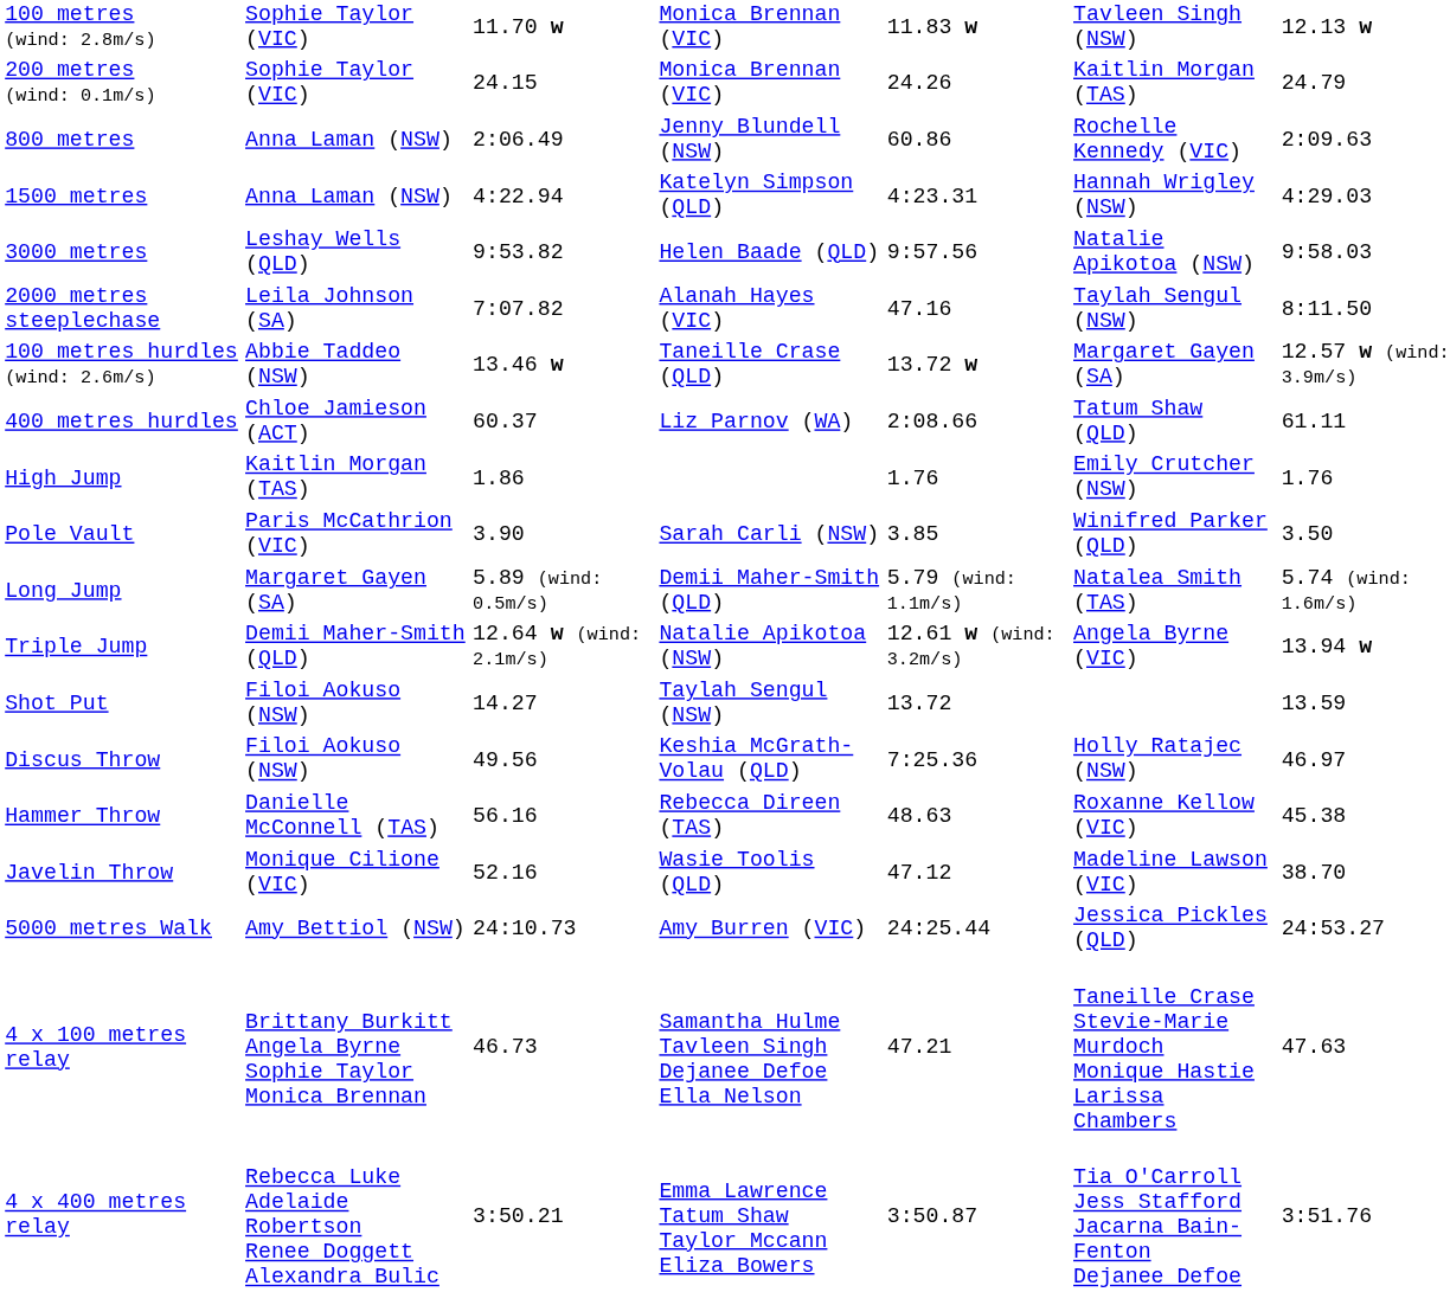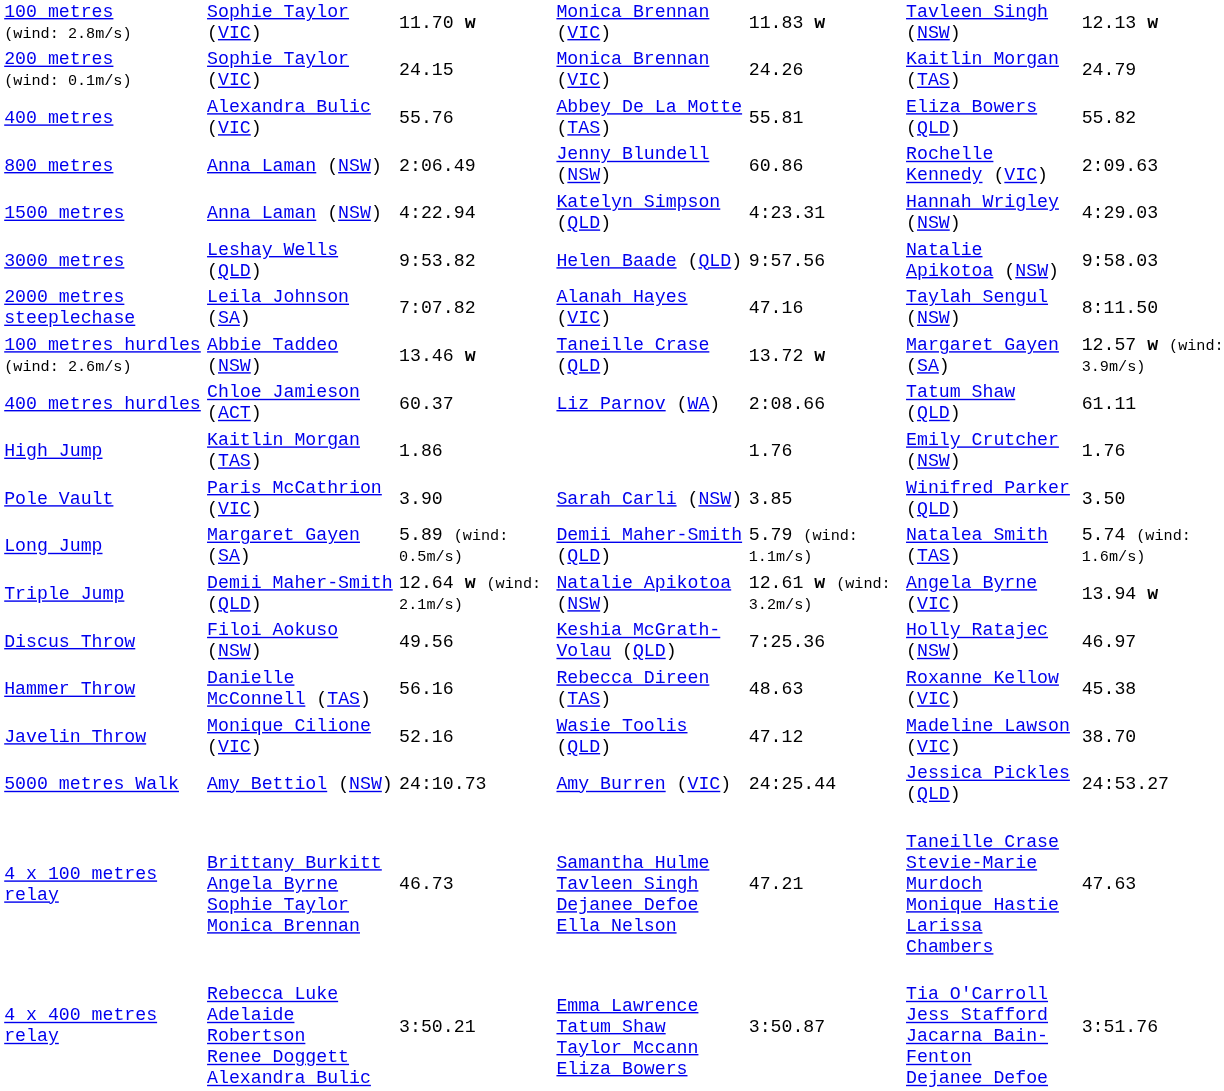 <table>
 <tr>
 <td><a href='#'>100 metres</a> <br> <small>(wind: 2.8m/s)</small></td>
 <td> <a href='#'>Sophie Taylor</a> (<a href='#'>VIC</a>)</td>
 <td>11.70 <strong>w</strong></td>
 <td> <a href='#'>Monica Brennan</a> (<a href='#'>VIC</a>)</td>
 <td>11.83 <strong>w</strong></td>
 <td> <a href='#'>Tavleen Singh</a> (<a href='#'>NSW</a>)</td>
 <td>12.13 <strong>w</strong></td>
 </tr>
 <tr>
 <td><a href='#'>200 metres</a> <br> <small>(wind: 0.1m/s)</small></td>
 <td> <a href='#'>Sophie Taylor</a> (<a href='#'>VIC</a>)</td>
 <td>24.15</td>
 <td> <a href='#'>Monica Brennan</a> (<a href='#'>VIC</a>)</td>
 <td>24.26</td>
 <td> <a href='#'>Kaitlin Morgan</a> (<a href='#'>TAS</a>)</td>
 <td>24.79</td>
+</tr>
+<tr>
+<td><a href='#'>400 metres</a></td>
+<td> <a href='#'>Alexandra Bulic</a> (<a href='#'>VIC</a>)</td>
+<td>55.76</td>
+<td> <a href='#'>Abbey De La Motte</a> (<a href='#'>TAS</a>)</td>
+<td>55.81</td>
+<td> <a href='#'>Eliza Bowers</a> (<a href='#'>QLD</a>)</td>
+<td>55.82</td>
 </tr>
 <tr>
 <td><a href='#'>800 metres</a></td>
 <td> <a href='#'>Anna Laman</a> (<a href='#'>NSW</a>)</td>
 <td>2:06.49</td>
 <td> <a href='#'>Jenny Blundell</a> (<a href='#'>NSW</a>)</td>
 <td>60.86</td>
 <td> <a href='#'>Rochelle Kennedy</a> (<a href='#'>VIC</a>)</td>
 <td>2:09.63</td>
 </tr>
 <tr>
 <td><a href='#'>1500 metres</a></td>
 <td> <a href='#'>Anna Laman</a> (<a href='#'>NSW</a>)</td>
 <td>4:22.94</td>
 <td> <a href='#'>Katelyn Simpson</a> (<a href='#'>QLD</a>)</td>
 <td>4:23.31</td>
 <td> <a href='#'>Hannah Wrigley</a> (<a href='#'>NSW</a>)</td>
 <td>4:29.03</td>
 </tr>
 <tr>
 <td><a href='#'>3000 metres</a></td>
 <td> <a href='#'>Leshay Wells</a> (<a href='#'>QLD</a>)</td>
 <td>9:53.82</td>
 <td> <a href='#'>Helen Baade</a> (<a href='#'>QLD</a>)</td>
 <td>9:57.56</td>
 <td> <a href='#'>Natalie Apikotoa</a> (<a href='#'>NSW</a>)</td>
 <td>9:58.03</td>
 </tr>
 <tr>
 <td><a href='#'>2000 metres steeplechase</a></td>
 <td> <a href='#'>Leila Johnson</a> (<a href='#'>SA</a>)</td>
 <td>7:07.82</td>
 <td> <a href='#'>Alanah Hayes</a> (<a href='#'>VIC</a>)</td>
 <td>47.16</td>
 <td> <a href='#'>Taylah Sengul</a> (<a href='#'>NSW</a>)</td>
 <td>8:11.50</td>
 </tr>
 <tr>
 <td><a href='#'>100 metres hurdles</a> <br> <small>(wind: 2.6m/s)</small></td>
 <td> <a href='#'>Abbie Taddeo</a> (<a href='#'>NSW</a>)</td>
 <td>13.46 <strong>w</strong></td>
 <td> <a href='#'>Taneille Crase</a> (<a href='#'>QLD</a>)</td>
 <td>13.72 <strong>w</strong></td>
 <td> <a href='#'>Margaret Gayen</a> (<a href='#'>SA</a>)</td>
 <td>12.57 <strong>w</strong> <small>(wind: 3.9m/s)</small></td>
 </tr>
 <tr>
 <td><a href='#'>400 metres hurdles</a></td>
 <td> <a href='#'>Chloe Jamieson</a> (<a href='#'>ACT</a>)</td>
 <td>60.37</td>
 <td> <a href='#'>Liz Parnov</a> (<a href='#'>WA</a>)</td>
 <td>2:08.66</td>
 <td> <a href='#'>Tatum Shaw</a> (<a href='#'>QLD</a>)</td>
 <td>61.11</td>
 </tr>
 <tr>
 <td><a href='#'>High Jump</a></td>
 <td> <a href='#'>Kaitlin Morgan</a> (<a href='#'>TAS</a>)</td>
 <td>1.86</td>
 <td></td>
 <td>1.76</td>
 <td> <a href='#'>Emily Crutcher</a> (<a href='#'>NSW</a>)</td>
 <td>1.76</td>
 </tr>
 <tr>
 <td><a href='#'>Pole Vault</a></td>
 <td> <a href='#'>Paris McCathrion</a> (<a href='#'>VIC</a>)</td>
 <td>3.90</td>
 <td> <a href='#'>Sarah Carli</a> (<a href='#'>NSW</a>)</td>
 <td>3.85</td>
 <td> <a href='#'>Winifred Parker</a> (<a href='#'>QLD</a>)</td>
 <td>3.50</td>
 </tr>
 <tr>
 <td><a href='#'>Long Jump</a></td>
 <td> <a href='#'>Margaret Gayen</a> (<a href='#'>SA</a>)</td>
 <td>5.89 <small>(wind: 0.5m/s)</small></td>
 <td> <a href='#'>Demii Maher-Smith</a> (<a href='#'>QLD</a>)</td>
 <td>5.79 <small>(wind: 1.1m/s)</small></td>
 <td> <a href='#'>Natalea Smith</a> (<a href='#'>TAS</a>)</td>
 <td>5.74 <small>(wind: 1.6m/s)</small></td>
 </tr>
 <tr>
 <td><a href='#'>Triple Jump</a></td>
 <td> <a href='#'>Demii Maher-Smith</a> (<a href='#'>QLD</a>)</td>
 <td>12.64 <strong>w</strong> <small>(wind: 2.1m/s)</small></td>
 <td> <a href='#'>Natalie Apikotoa</a> (<a href='#'>NSW</a>)</td>
 <td>12.61 <strong>w</strong> <small>(wind: 3.2m/s)</small></td>
 <td> <a href='#'>Angela Byrne</a> (<a href='#'>VIC</a>)</td>
 <td>13.94 <strong>w</strong></td>
 </tr>
 <tr>
-<td><a href='#'>Shot Put</a></td>
-<td> <a href='#'>Filoi Aokuso</a> (<a href='#'>NSW</a>)</td>
-<td>14.27</td>
-<td> <a href='#'>Taylah Sengul</a> (<a href='#'>NSW</a>)</td>
-<td>13.72</td>
-<td></td>
-<td>13.59</td>
-</tr>
-<tr>
 <td><a href='#'>Discus Throw</a></td>
 <td> <a href='#'>Filoi Aokuso</a> (<a href='#'>NSW</a>)</td>
 <td>49.56</td>
 <td> <a href='#'>Keshia McGrath-Volau</a> (<a href='#'>QLD</a>)</td>
 <td>7:25.36</td>
 <td> <a href='#'>Holly Ratajec</a> (<a href='#'>NSW</a>)</td>
 <td>46.97</td>
 </tr>
 <tr>
 <td><a href='#'>Hammer Throw</a></td>
 <td> <a href='#'>Danielle McConnell</a> (<a href='#'>TAS</a>)</td>
 <td>56.16</td>
 <td> <a href='#'>Rebecca Direen</a> (<a href='#'>TAS</a>)</td>
 <td>48.63</td>
 <td> <a href='#'>Roxanne Kellow</a> (<a href='#'>VIC</a>)</td>
 <td>45.38</td>
 </tr>
 <tr>
 <td><a href='#'>Javelin Throw</a></td>
 <td> <a href='#'>Monique Cilione</a> (<a href='#'>VIC</a>)</td>
 <td>52.16</td>
 <td> <a href='#'>Wasie Toolis</a> (<a href='#'>QLD</a>)</td>
 <td>47.12</td>
 <td> <a href='#'>Madeline Lawson</a> (<a href='#'>VIC</a>)</td>
 <td>38.70</td>
 </tr>
 <tr>
 <td><a href='#'>5000 metres Walk</a></td>
 <td> <a href='#'>Amy Bettiol</a> (<a href='#'>NSW</a>)</td>
 <td>24:10.73</td>
 <td> <a href='#'>Amy Burren</a> (<a href='#'>VIC</a>)</td>
 <td>24:25.44</td>
 <td> <a href='#'>Jessica Pickles</a> (<a href='#'>QLD</a>)</td>
 <td>24:53.27</td>
 </tr>
 <tr>
 <td><a href='#'>4 x 100 metres relay</a></td>
 <td> <br> <a href='#'>Brittany Burkitt</a> <br> <a href='#'>Angela Byrne</a> <br> <a href='#'>Sophie Taylor</a> <br> <a href='#'>Monica Brennan</a></td>
 <td>46.73</td>
 <td> <br> <a href='#'>Samantha Hulme</a> <br> <a href='#'>Tavleen Singh</a> <br> <a href='#'>Dejanee Defoe</a> <br> <a href='#'>Ella Nelson</a></td>
 <td>47.21</td>
 <td> <br> <a href='#'>Taneille Crase</a> <br> <a href='#'>Stevie-Marie Murdoch</a> <br> <a href='#'>Monique Hastie</a> <br> <a href='#'>Larissa Chambers</a></td>
 <td>47.63</td>
 </tr>
 <tr>
 <td><a href='#'>4 x 400 metres relay</a></td>
 <td> <br> <a href='#'>Rebecca Luke</a> <br> <a href='#'>Adelaide Robertson</a> <br> <a href='#'>Renee Doggett</a> <br> <a href='#'>Alexandra Bulic</a></td>
 <td>3:50.21</td>
 <td> <br> <a href='#'>Emma Lawrence</a> <br> <a href='#'>Tatum Shaw</a> <br> <a href='#'>Taylor Mccann</a> <br> <a href='#'>Eliza Bowers</a></td>
 <td>3:50.87</td>
 <td> <br> <a href='#'>Tia O'Carroll</a> <br> <a href='#'>Jess Stafford</a> <br> <a href='#'>Jacarna Bain-Fenton</a> <br> <a href='#'>Dejanee Defoe</a></td>
 <td>3:51.76</td>
 </tr>
 </table>
